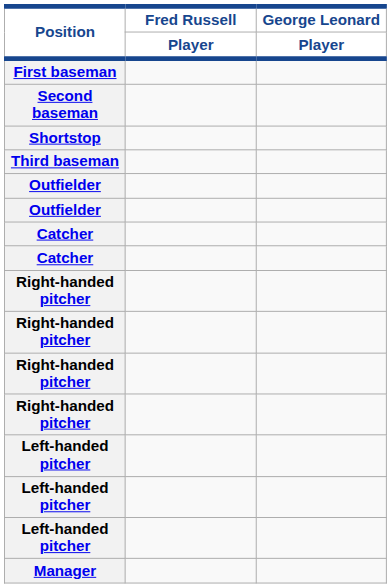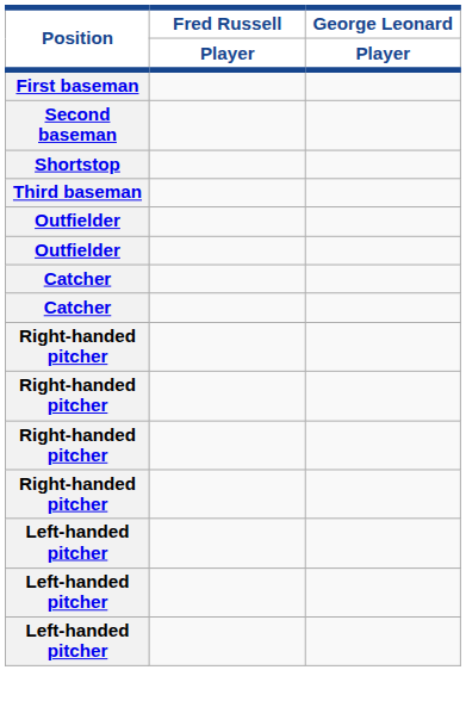 <table class="wikitable sortable plainrowheaders" style="text-align:center;">
 <tr>
 <th scope="col" width="120px" rowspan="2" style="background-color:#ffffff; border-top:#17468E 5px solid; border-bottom:#17468E 5px solid; color:#17468E">Position</th>
 <th scope="col" style="background-color:#ffffff; border-top:#17468E 5px solid; color:#17468E" width="130px">Fred Russell</th>
 <th scope="col" style="background-color:#ffffff; border-top:#17468E 5px solid; color:#17468E" width="130px">George Leonard</th>
 </tr>
 <tr>
 <th scope="col" style="background-color:#ffffff; border-bottom:#17468E 5px solid; color:#17468E" width="130px">Player</th>
 <th scope="col" style="background-color:#ffffff; border-bottom:#17468E 5px solid; color:#17468E" width="130px">Player</th>
 </tr>
 <tr>
 <th scope="row" style="text-align:center"><a href='#'>First baseman</a></th>
 <td></td>
 <td></td>
 </tr>
 <tr>
 <th scope="row" style="text-align:center"><a href='#'>Second baseman</a></th>
 <td></td>
 <td></td>
 </tr>
 <tr>
 <th scope="row" style="text-align:center"><a href='#'>Shortstop</a></th>
 <td></td>
 <td></td>
 </tr>
 <tr>
 <th scope="row" style="text-align:center"><a href='#'>Third baseman</a></th>
 <td></td>
 <td></td>
 </tr>
 <tr>
 <th scope="row" style="text-align:center"><a href='#'>Outfielder</a></th>
 <td></td>
 <td></td>
 </tr>
 <tr>
 <th scope="row" style="text-align:center"><a href='#'>Outfielder</a></th>
 <td></td>
 <td></td>
 </tr>
 <tr>
 <th scope="row" style="text-align:center"><a href='#'>Catcher</a></th>
 <td></td>
 <td></td>
 </tr>
 <tr>
 <th scope="row" style="text-align:center"><a href='#'>Catcher</a></th>
 <td></td>
 <td></td>
 </tr>
 <tr>
 <th scope="row" style="text-align:center">Right-handed <a href='#'>pitcher</a></th>
 <td></td>
 <td></td>
 </tr>
 <tr>
 <th scope="row" style="text-align:center">Right-handed <a href='#'>pitcher</a></th>
 <td></td>
 <td></td>
 </tr>
 <tr>
 <th scope="row" style="text-align:center">Right-handed <a href='#'>pitcher</a></th>
 <td></td>
 <td></td>
 </tr>
 <tr>
 <th scope="row" style="text-align:center">Right-handed <a href='#'>pitcher</a></th>
 <td></td>
 <td></td>
 </tr>
 <tr>
 <th scope="row" style="text-align:center">Left-handed <a href='#'>pitcher</a></th>
 <td></td>
 <td></td>
 </tr>
 <tr>
 <th scope="row" style="text-align:center">Left-handed <a href='#'>pitcher</a></th>
 <td></td>
 <td></td>
 </tr>
 <tr>
 <th scope="row" style="text-align:center">Left-handed <a href='#'>pitcher</a></th>
 <td></td>
 <td></td>
 </tr>
-<tr>
-<th scope="row" style="text-align:center"><a href='#'>Manager</a></th>
-<td></td>
-<td></td>
-</tr>
 </table>
